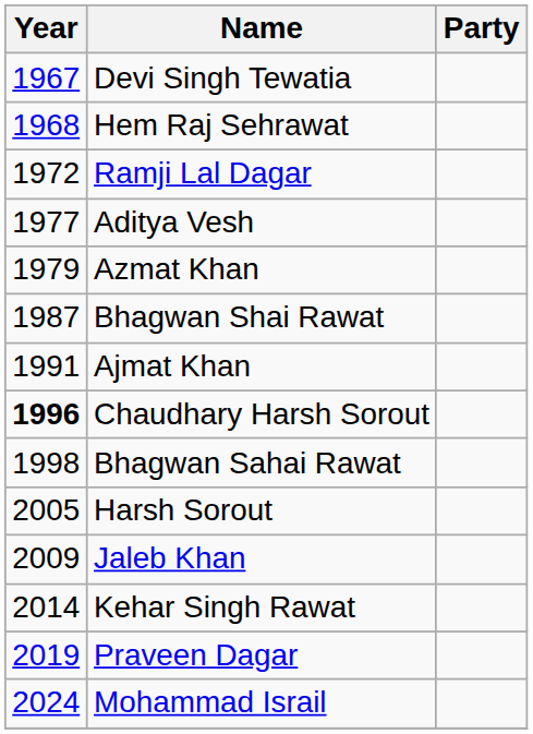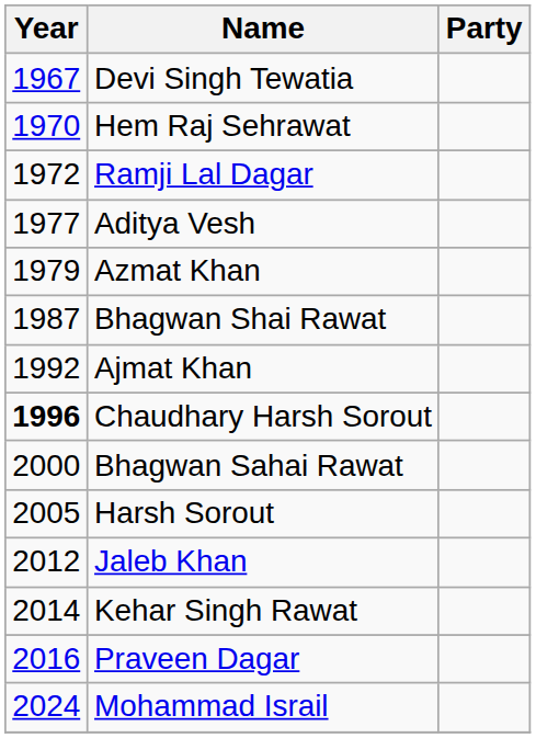 <table class="wikitable sortable">
 <tr>
 <th>Year</th>
 <th>Name</th>
 <th colspan=2>Party</th>
 </tr>
 <tr>
 <td><a href='#'>1967</a></td>
 <td>Devi Singh Tewatia</td>
 <td></td>
 </tr>
 <tr>
-<td><a href='#'>1968</a></td>
+<td><a href='#'>1970</a></td>
 <td>Hem Raj Sehrawat</td>
 <td></td>
 </tr>
 <tr>
 <td>1972</td>
 <td><a href='#'>Ramji Lal Dagar</a></td>
 </tr>
 <tr>
 <td>1977</td>
 <td>Aditya Vesh</td>
 <td></td>
 </tr>
 <tr>
 <td>1979</td>
 <td>Azmat Khan</td>
 </tr>
 <tr>
 <td>1987</td>
 <td>Bhagwan Shai Rawat</td>
 <td></td>
 </tr>
 <tr>
-<td>1991</td>
+<td>1992</td>
 <td>Ajmat Khan</td>
 <td></td>
 </tr>
 <tr>
 <td><strong>1996</strong></td>
 <td>Chaudhary Harsh Sorout</td>
 <td></td>
 </tr>
 <tr>
-<td>1998</td>
+<td>2000</td>
 <td>Bhagwan Sahai Rawat</td>
 <td></td>
 </tr>
 <tr>
 <td>2005</td>
 <td>Harsh Sorout</td>
 <td></td>
 </tr>
 <tr>
-<td>2009</td>
+<td>2012</td>
 <td><a href='#'>Jaleb Khan</a></td>
 </tr>
 <tr>
 <td>2014</td>
 <td>Kehar Singh Rawat</td>
 <td></td>
 </tr>
 <tr>
-<td><a href='#'>2019</a></td>
+<td><a href='#'>2016</a></td>
 <td><a href='#'>Praveen Dagar</a></td>
 <td></td>
 </tr>
 <tr>
 <td><a href='#'>2024</a></td>
 <td><a href='#'>Mohammad Israil</a></td>
 <td></td>
 </tr>
 <tr>
 </tr>
 </table>
